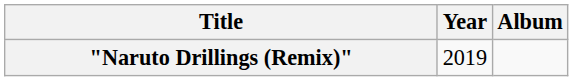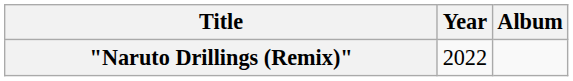 <table class="wikitable plainrowheaders" style="text-align:center;">
 <tr>
 <th scope="col" style="width:19em;">Title</th>
 <th scope="col" style="width:1em;">Year</th>
 <th scope="col">Album</th>
 </tr>
 <tr>
 <th scope="row">"Naruto Drillings (Remix)"<br></th>
-<td>2019</td>
+<td>2022</td>
 <td></td>
 </tr>
 </table>
